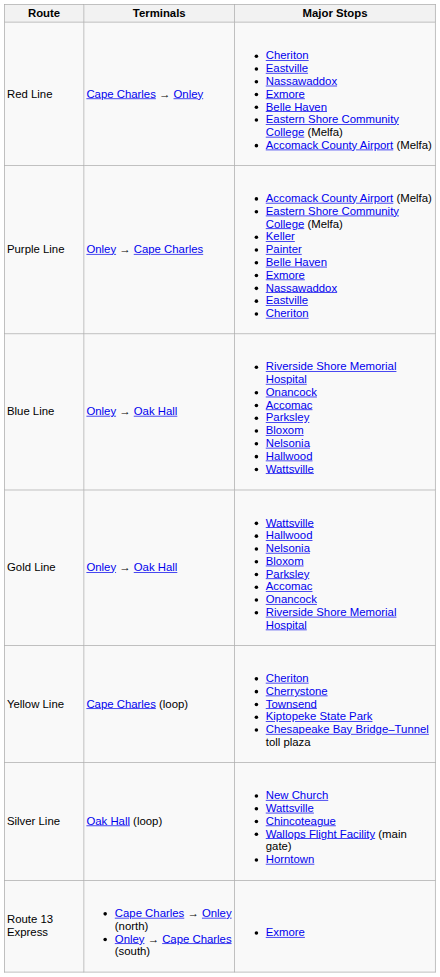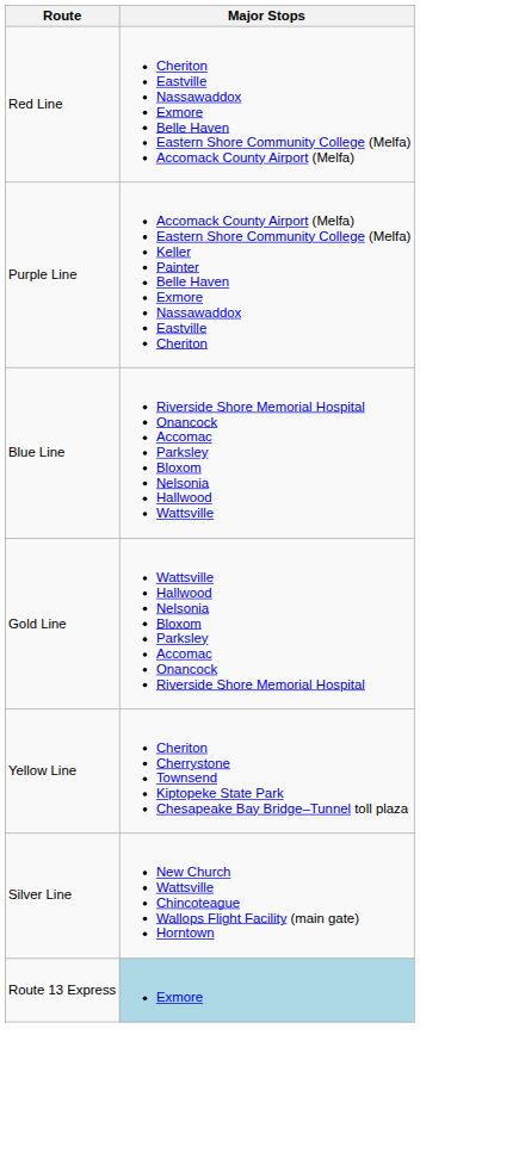 <table class="wikitable">
 <tr>
 <th>Route</th>
-<th>Terminals</th>
 <th>Major Stops</th>
 </tr>
 <tr>
 <td>Red Line</td>
-<td><a href='#'>Cape Charles</a> → <a href='#'>Onley</a></td>
 <td><br><ul><li><a href='#'>Cheriton</a></li><li><a href='#'>Eastville</a></li><li><a href='#'>Nassawaddox</a></li><li><a href='#'>Exmore</a></li><li><a href='#'>Belle Haven</a></li><li><a href='#'>Eastern Shore Community College</a> (Melfa)</li><li><a href='#'>Accomack County Airport</a> (Melfa)</li></ul></td>
 </tr>
 <tr>
 <td>Purple Line</td>
-<td><a href='#'>Onley</a> → <a href='#'>Cape Charles</a></td>
 <td><br><ul><li><a href='#'>Accomack County Airport</a> (Melfa)</li><li><a href='#'>Eastern Shore Community College</a> (Melfa)</li><li><a href='#'>Keller</a></li><li><a href='#'>Painter</a></li><li><a href='#'>Belle Haven</a></li><li><a href='#'>Exmore</a></li><li><a href='#'>Nassawaddox</a></li><li><a href='#'>Eastville</a></li><li><a href='#'>Cheriton</a></li></ul></td>
 </tr>
 <tr>
 <td>Blue Line</td>
-<td><a href='#'>Onley</a> → <a href='#'>Oak Hall</a></td>
 <td><br><ul><li><a href='#'>Riverside Shore Memorial Hospital</a></li><li><a href='#'>Onancock</a></li><li><a href='#'>Accomac</a></li><li><a href='#'>Parksley</a></li><li><a href='#'>Bloxom</a></li><li><a href='#'>Nelsonia</a></li><li><a href='#'>Hallwood</a></li><li><a href='#'>Wattsville</a></li></ul></td>
 </tr>
 <tr>
 <td>Gold Line</td>
-<td><a href='#'>Onley</a> → <a href='#'>Oak Hall</a></td>
 <td><br><ul><li><a href='#'>Wattsville</a></li><li><a href='#'>Hallwood</a></li><li><a href='#'>Nelsonia</a></li><li><a href='#'>Bloxom</a></li><li><a href='#'>Parksley</a></li><li><a href='#'>Accomac</a></li><li><a href='#'>Onancock</a></li><li><a href='#'>Riverside Shore Memorial Hospital</a></li></ul></td>
 </tr>
 <tr>
 <td>Yellow Line</td>
-<td><a href='#'>Cape Charles</a> (loop)</td>
 <td><br><ul><li><a href='#'>Cheriton</a></li><li><a href='#'>Cherrystone</a></li><li><a href='#'>Townsend</a></li><li><a href='#'>Kiptopeke State Park</a></li><li><a href='#'>Chesapeake Bay Bridge–Tunnel</a> toll plaza</li></ul></td>
 </tr>
 <tr>
 <td>Silver Line</td>
-<td><a href='#'>Oak Hall</a> (loop)</td>
 <td><br><ul><li><a href='#'>New Church</a></li><li><a href='#'>Wattsville</a></li><li><a href='#'>Chincoteague</a></li><li><a href='#'>Wallops Flight Facility</a> (main gate)</li><li><a href='#'>Horntown</a></li></ul></td>
 </tr>
 <tr>
 <td>Route 13 Express</td>
-<td><br><ul><li><a href='#'>Cape Charles</a> → <a href='#'>Onley</a> (north)</li><li><a href='#'>Onley</a> → <a href='#'>Cape Charles</a> (south)</li></ul></td>
-<td><br><ul><li><a href='#'>Exmore</a></li></ul></td>
+<td style="background: lightblue;"><br><ul><li><a href='#'>Exmore</a></li></ul></td>
 </tr>
 </table>
